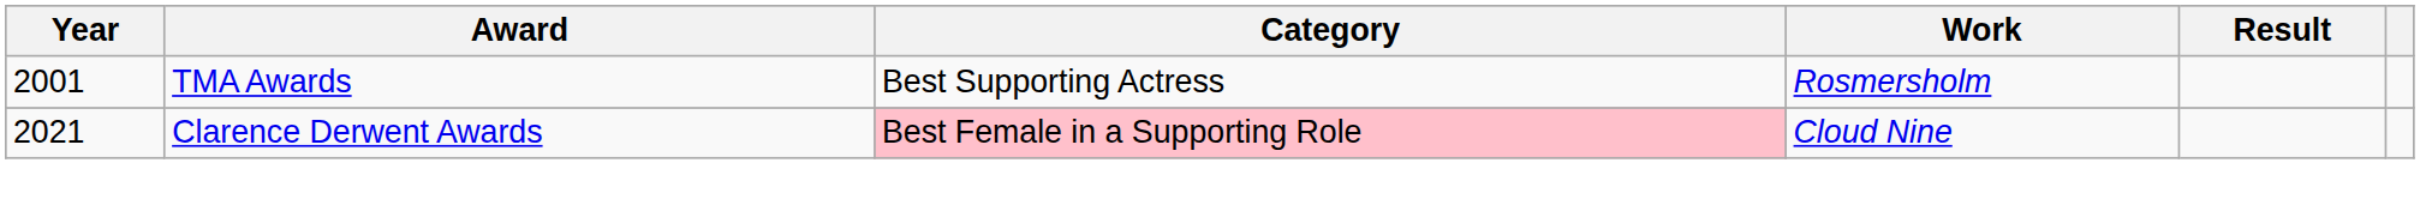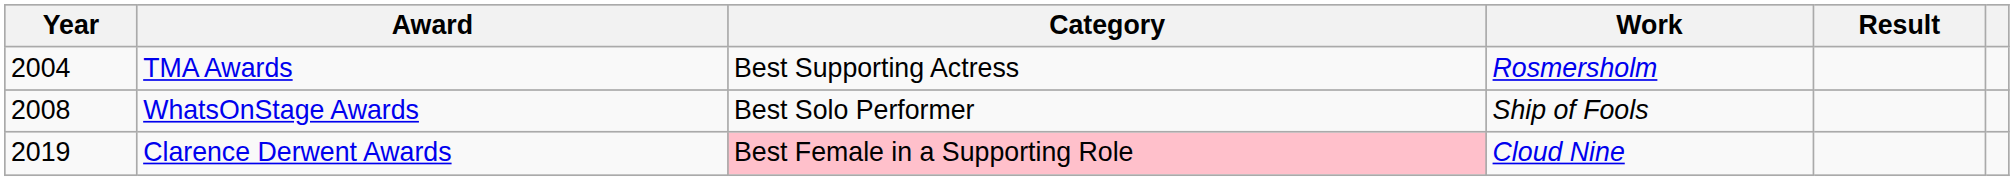 <table class="wikitable sortable" width="95%">
 <tr>
 <th>Year</th>
 <th>Award</th>
 <th>Category</th>
 <th>Work</th>
 <th>Result</th>
 <th class="unsortable"></th>
 </tr>
 <tr>
-<td>2001</td>
+<td>2004</td>
 <td><a href='#'>TMA Awards</a></td>
 <td>Best Supporting Actress</td>
 <td><em><a href='#'>Rosmersholm</a></em></td>
 <td></td>
 <td></td>
 </tr>
 <tr>
-<td>2021</td>
+<td>2008</td>
+<td><a href='#'>WhatsOnStage Awards</a></td>
+<td>Best Solo Performer</td>
+<td><em>Ship of Fools</em></td>
+<td></td>
+<td></td>
+</tr>
+<tr>
+<td>2019</td>
 <td><a href='#'>Clarence Derwent Awards</a></td>
 <td style="background: pink;">Best Female in a Supporting Role</td>
 <td><em><a href='#'>Cloud Nine</a></em></td>
 <td></td>
 <td></td>
 </tr>
 </table>
